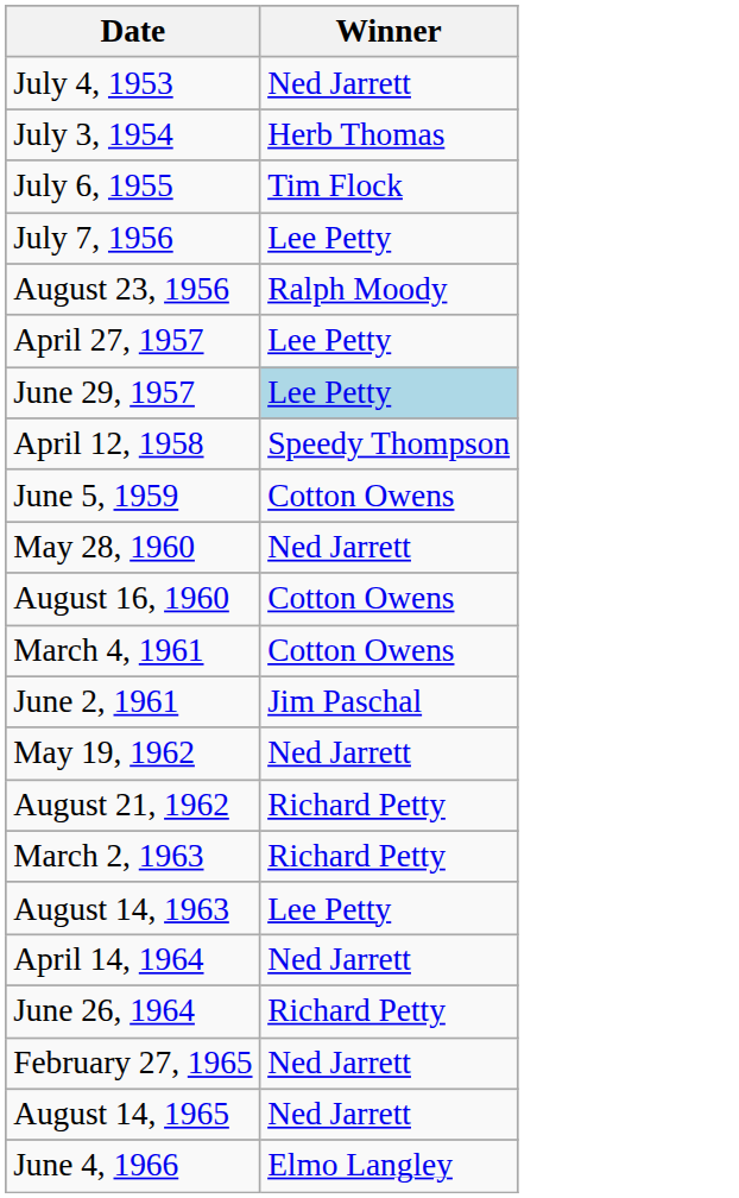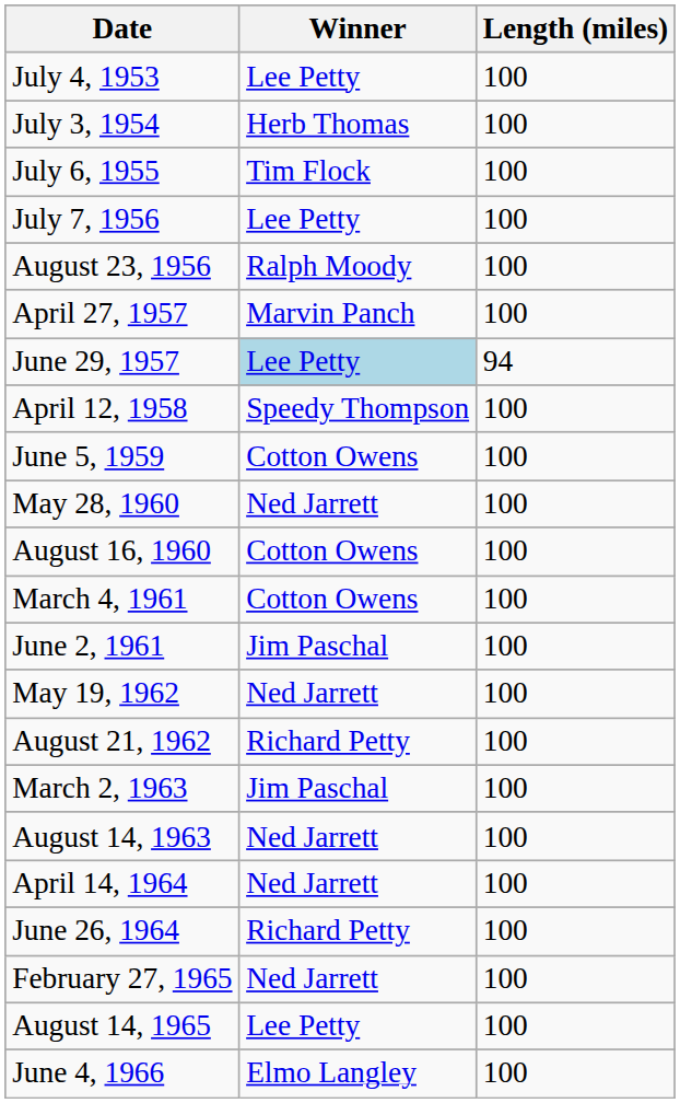 <table class="wikitable">
 <tr>
 <th>Date</th>
 <th>Winner</th>
+<th>Length (miles)</th>
 </tr>
 <tr>
 <td>July 4, <a href='#'>1953</a></td>
-<td><a href='#'>Ned Jarrett</a></td>
+<td><a href='#'>Lee Petty</a></td>
+<td>100</td>
 </tr>
 <tr>
 <td>July 3, <a href='#'>1954</a></td>
 <td><a href='#'>Herb Thomas</a></td>
+<td>100</td>
 </tr>
 <tr>
 <td>July 6, <a href='#'>1955</a></td>
 <td><a href='#'>Tim Flock</a></td>
+<td>100</td>
 </tr>
 <tr>
 <td>July 7, <a href='#'>1956</a></td>
 <td><a href='#'>Lee Petty</a></td>
+<td>100</td>
 </tr>
 <tr>
 <td>August 23, <a href='#'>1956</a></td>
 <td><a href='#'>Ralph Moody</a></td>
+<td>100</td>
 </tr>
 <tr>
 <td>April 27, <a href='#'>1957</a></td>
-<td><a href='#'>Lee Petty</a></td>
+<td><a href='#'>Marvin Panch</a></td>
+<td>100</td>
 </tr>
 <tr>
 <td>June 29, <a href='#'>1957</a></td>
 <td style="background: lightblue;"><a href='#'>Lee Petty</a></td>
+<td>94</td>
 </tr>
 <tr>
 <td>April 12, <a href='#'>1958</a></td>
 <td><a href='#'>Speedy Thompson</a></td>
+<td>100</td>
 </tr>
 <tr>
 <td>June 5, <a href='#'>1959</a></td>
 <td><a href='#'>Cotton Owens</a></td>
+<td>100</td>
 </tr>
 <tr>
 <td>May 28, <a href='#'>1960</a></td>
 <td><a href='#'>Ned Jarrett</a></td>
+<td>100</td>
 </tr>
 <tr>
 <td>August 16, <a href='#'>1960</a></td>
 <td><a href='#'>Cotton Owens</a></td>
+<td>100</td>
 </tr>
 <tr>
 <td>March 4, <a href='#'>1961</a></td>
 <td><a href='#'>Cotton Owens</a></td>
+<td>100</td>
 </tr>
 <tr>
 <td>June 2, <a href='#'>1961</a></td>
 <td><a href='#'>Jim Paschal</a></td>
+<td>100</td>
 </tr>
 <tr>
 <td>May 19, <a href='#'>1962</a></td>
 <td><a href='#'>Ned Jarrett</a></td>
+<td>100</td>
 </tr>
 <tr>
 <td>August 21, <a href='#'>1962</a></td>
 <td><a href='#'>Richard Petty</a></td>
+<td>100</td>
 </tr>
 <tr>
 <td>March 2, <a href='#'>1963</a></td>
-<td><a href='#'>Richard Petty</a></td>
+<td><a href='#'>Jim Paschal</a></td>
+<td>100</td>
 </tr>
 <tr>
 <td>August 14, <a href='#'>1963</a></td>
-<td><a href='#'>Lee Petty</a></td>
+<td><a href='#'>Ned Jarrett</a></td>
+<td>100</td>
 </tr>
 <tr>
 <td>April 14, <a href='#'>1964</a></td>
 <td><a href='#'>Ned Jarrett</a></td>
+<td>100</td>
 </tr>
 <tr>
 <td>June 26, <a href='#'>1964</a></td>
 <td><a href='#'>Richard Petty</a></td>
+<td>100</td>
 </tr>
 <tr>
 <td>February 27, <a href='#'>1965</a></td>
 <td><a href='#'>Ned Jarrett</a></td>
+<td>100</td>
 </tr>
 <tr>
 <td>August 14, <a href='#'>1965</a></td>
-<td><a href='#'>Ned Jarrett</a></td>
+<td><a href='#'>Lee Petty</a></td>
+<td>100</td>
 </tr>
 <tr>
 <td>June 4, <a href='#'>1966</a></td>
 <td><a href='#'>Elmo Langley</a></td>
+<td>100</td>
 </tr>
 </table>
